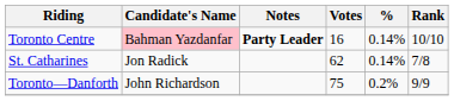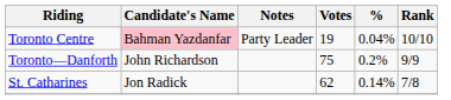 <table class="wikitable sortable">
 <tr>
 <th>Riding</th>
 <th>Candidate's Name</th>
 <th>Notes</th>
 <th>Votes</th>
 <th>%</th>
 <th>Rank</th>
 </tr>
 <tr>
 <td><a href='#'>Toronto Centre</a></td>
 <td style="background: pink;">Bahman Yazdanfar</td>
-<td><strong>Party Leader</strong></td>
-<td>16</td>
-<td>0.14%</td>
+<td>Party Leader</td>
+<td>19</td>
+<td>0.04%</td>
 <td>10/10</td>
+</tr>
+<tr>
+<td><a href='#'>Toronto—Danforth</a></td>
+<td>John Richardson</td>
+<td></td>
+<td>75</td>
+<td>0.2%</td>
+<td>9/9</td>
 </tr>
 <tr>
 <td><a href='#'>St. Catharines</a></td>
 <td>Jon Radick</td>
 <td></td>
 <td>62</td>
 <td>0.14%</td>
 <td>7/8</td>
 </tr>
 <tr>
-<td><a href='#'>Toronto—Danforth</a></td>
-<td>John Richardson</td>
-<td></td>
-<td>75</td>
-<td>0.2%</td>
-<td>9/9</td>
-</tr>
-<tr>
 </tr>
 </table>
